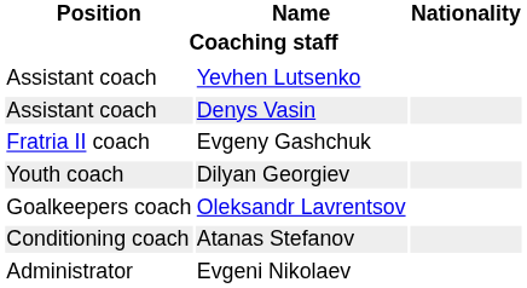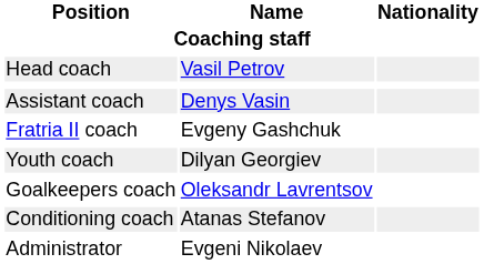 <table class="toccolours">
 <tr>
 <th bgcolor=>Position</th>
 <th bgcolor=>Name</th>
 <th bgcolor=>Nationality</th>
 </tr>
 <tr>
 <th colspan="3">Coaching staff</th>
 </tr>
 <tr>
 </tr>
-<tr>
+<tr style="background:#eee;">
+<td>Head coach</td>
+<td><a href='#'>Vasil Petrov</a></td>
+<td></td>
 </tr>
 <tr>
-<td>Assistant coach</td>
-<td><a href='#'>Yevhen Lutsenko</a></td>
-<td></td>
 </tr>
 <tr>
 </tr>
 <tr style="background:#eee;">
 <td>Assistant coach</td>
 <td><a href='#'>Denys Vasin</a></td>
 <td></td>
 </tr>
 <tr>
 </tr>
 <tr>
 <td><a href='#'>Fratria II</a> coach</td>
 <td>Evgeny Gashchuk</td>
 <td></td>
 </tr>
 <tr>
 </tr>
 <tr style="background:#eee;">
 <td>Youth coach</td>
 <td>Dilyan Georgiev</td>
 <td></td>
 </tr>
 <tr>
 </tr>
 <tr>
 <td>Goalkeepers coach</td>
 <td><a href='#'>Oleksandr Lavrentsov</a></td>
 <td></td>
 </tr>
 <tr>
 </tr>
 <tr style="background:#eee;">
 <td>Conditioning coach</td>
 <td>Atanas Stefanov</td>
 <td></td>
 </tr>
 <tr>
 </tr>
 <tr>
 <td>Administrator</td>
 <td>Evgeni Nikolaev</td>
 <td></td>
 </tr>
 <tr>
 </tr>
 </table>
